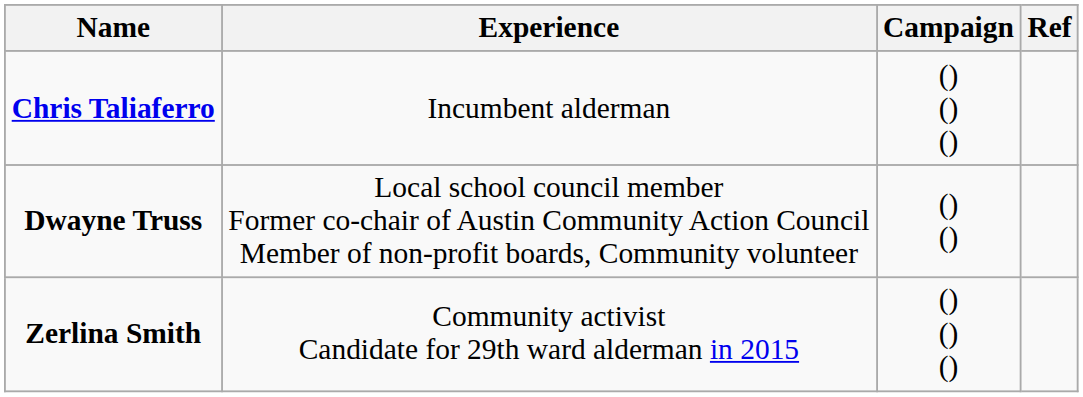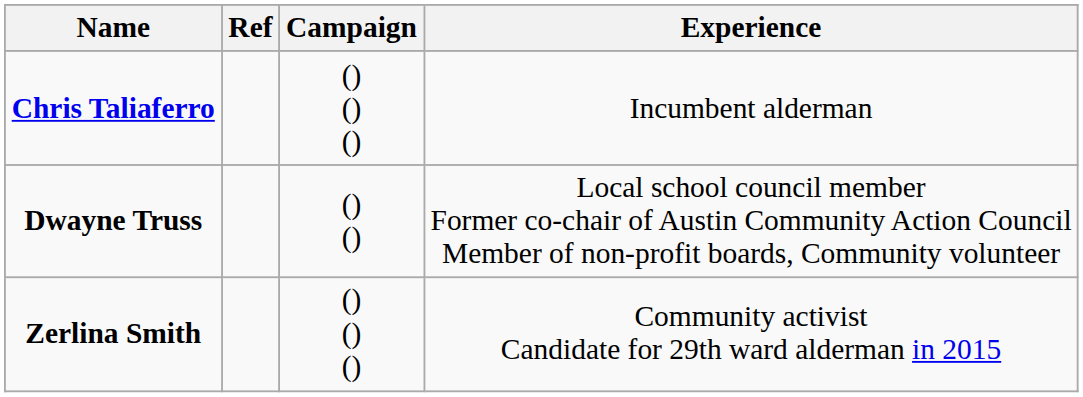 <table class="wikitable" style="text-align:center">
 <tr>
 <th>Name</th>
+<th>Ref</th>
+<th>Campaign</th>
 <th>Experience</th>
-<th>Campaign</th>
-<th>Ref</th>
 </tr>
 <tr>
 <td><strong><a href='#'>Chris Taliaferro</a></strong></td>
+<td></td>
+<td>()<br>()<br>()</td>
 <td>Incumbent alderman</td>
-<td>()<br>()<br>()</td>
-<td></td>
 </tr>
 <tr>
 <td><strong>Dwayne Truss</strong></td>
+<td></td>
+<td>()<br>()</td>
 <td>Local school council member<br>Former co-chair of Austin Community Action Council<br>Member of non-profit boards, Community volunteer</td>
-<td>()<br>()</td>
-<td></td>
 </tr>
 <tr>
 <td><strong>Zerlina Smith</strong></td>
+<td></td>
+<td>()<br>()<br>()</td>
 <td>Community activist<br>Candidate for 29th ward alderman <a href='#'>in 2015</a></td>
-<td>()<br>()<br>()</td>
-<td></td>
 </tr>
 </table>
